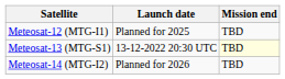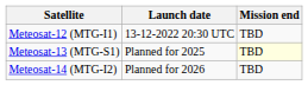 <table class="wikitable" style="float: right;">
 <tr>
 <th>Satellite</th>
 <th>Launch date</th>
 <th>Mission end</th>
 </tr>
 <tr>
 <td><a href='#'>Meteosat-12</a> (MTG-I1)</td>
-<td>Planned for 2025</td>
+<td>13-12-2022 20:30 UTC</td>
 <td>TBD</td>
 </tr>
 <tr>
 <td><a href='#'>Meteosat-13</a> (MTG-S1)</td>
-<td>13-12-2022 20:30 UTC</td>
+<td>Planned for 2025</td>
 <td style="background: lightyellow;">TBD</td>
 </tr>
 <tr>
 <td><a href='#'>Meteosat-14</a> (MTG-I2)</td>
 <td>Planned for 2026</td>
 <td>TBD</td>
 </tr>
 </table>
